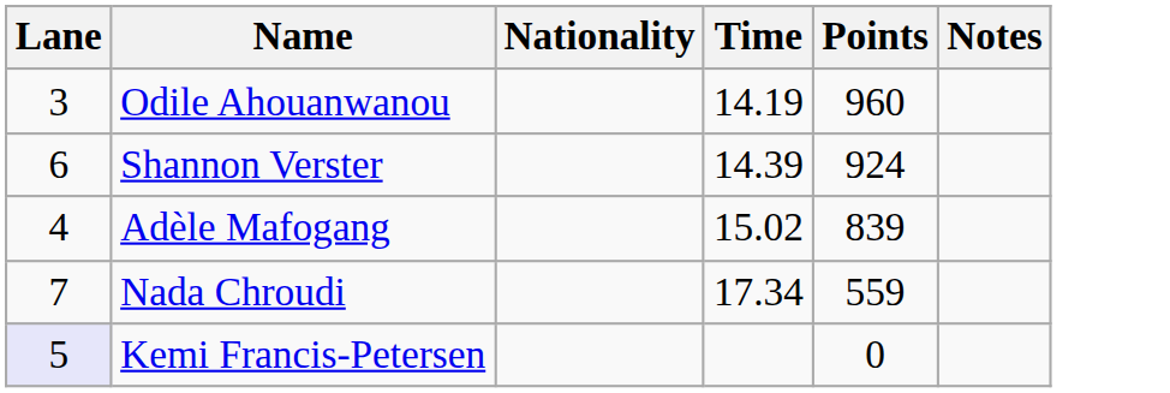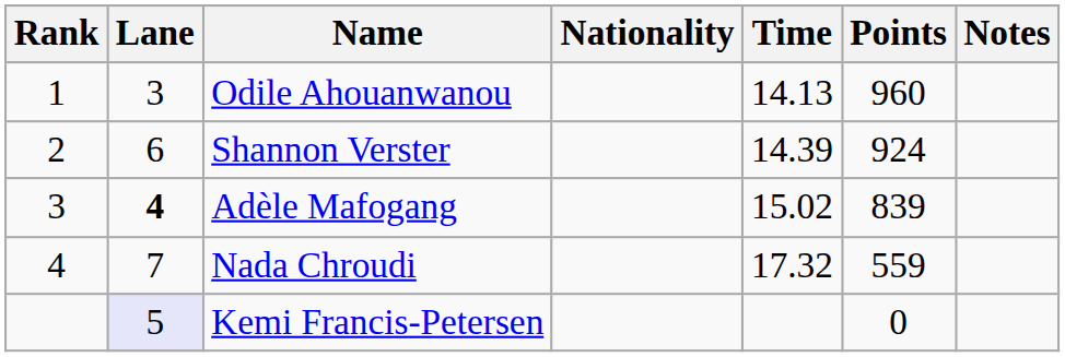 <table class="wikitable sortable" style="text-align:center">
 <tr>
+<th>Rank</th>
 <th>Lane</th>
 <th>Name</th>
 <th>Nationality</th>
 <th>Time</th>
 <th>Points</th>
 <th>Notes</th>
 </tr>
 <tr>
+<td>1</td>
 <td>3</td>
 <td align="left"><a href='#'>Odile Ahouanwanou</a></td>
 <td align=left></td>
-<td>14.19</td>
+<td>14.13</td>
 <td>960</td>
 <td></td>
 </tr>
 <tr>
+<td>2</td>
 <td>6</td>
 <td align="left"><a href='#'>Shannon Verster</a></td>
 <td align=left></td>
 <td>14.39</td>
 <td>924</td>
 <td></td>
 </tr>
 <tr>
-<td>4</td>
+<td>3</td>
+<td><strong>4</strong></td>
 <td align="left"><a href='#'>Adèle Mafogang</a></td>
 <td align=left></td>
 <td>15.02</td>
 <td>839</td>
 <td></td>
 </tr>
 <tr>
+<td>4</td>
 <td>7</td>
 <td align="left"><a href='#'>Nada Chroudi</a></td>
 <td align=left></td>
-<td>17.34</td>
+<td>17.32</td>
 <td>559</td>
 <td></td>
 </tr>
 <tr>
+<td></td>
 <td style="background: lavender;">5</td>
 <td align="left"><a href='#'>Kemi Francis-Petersen</a></td>
 <td align=left></td>
 <td></td>
 <td>0</td>
 <td></td>
 </tr>
 </table>
